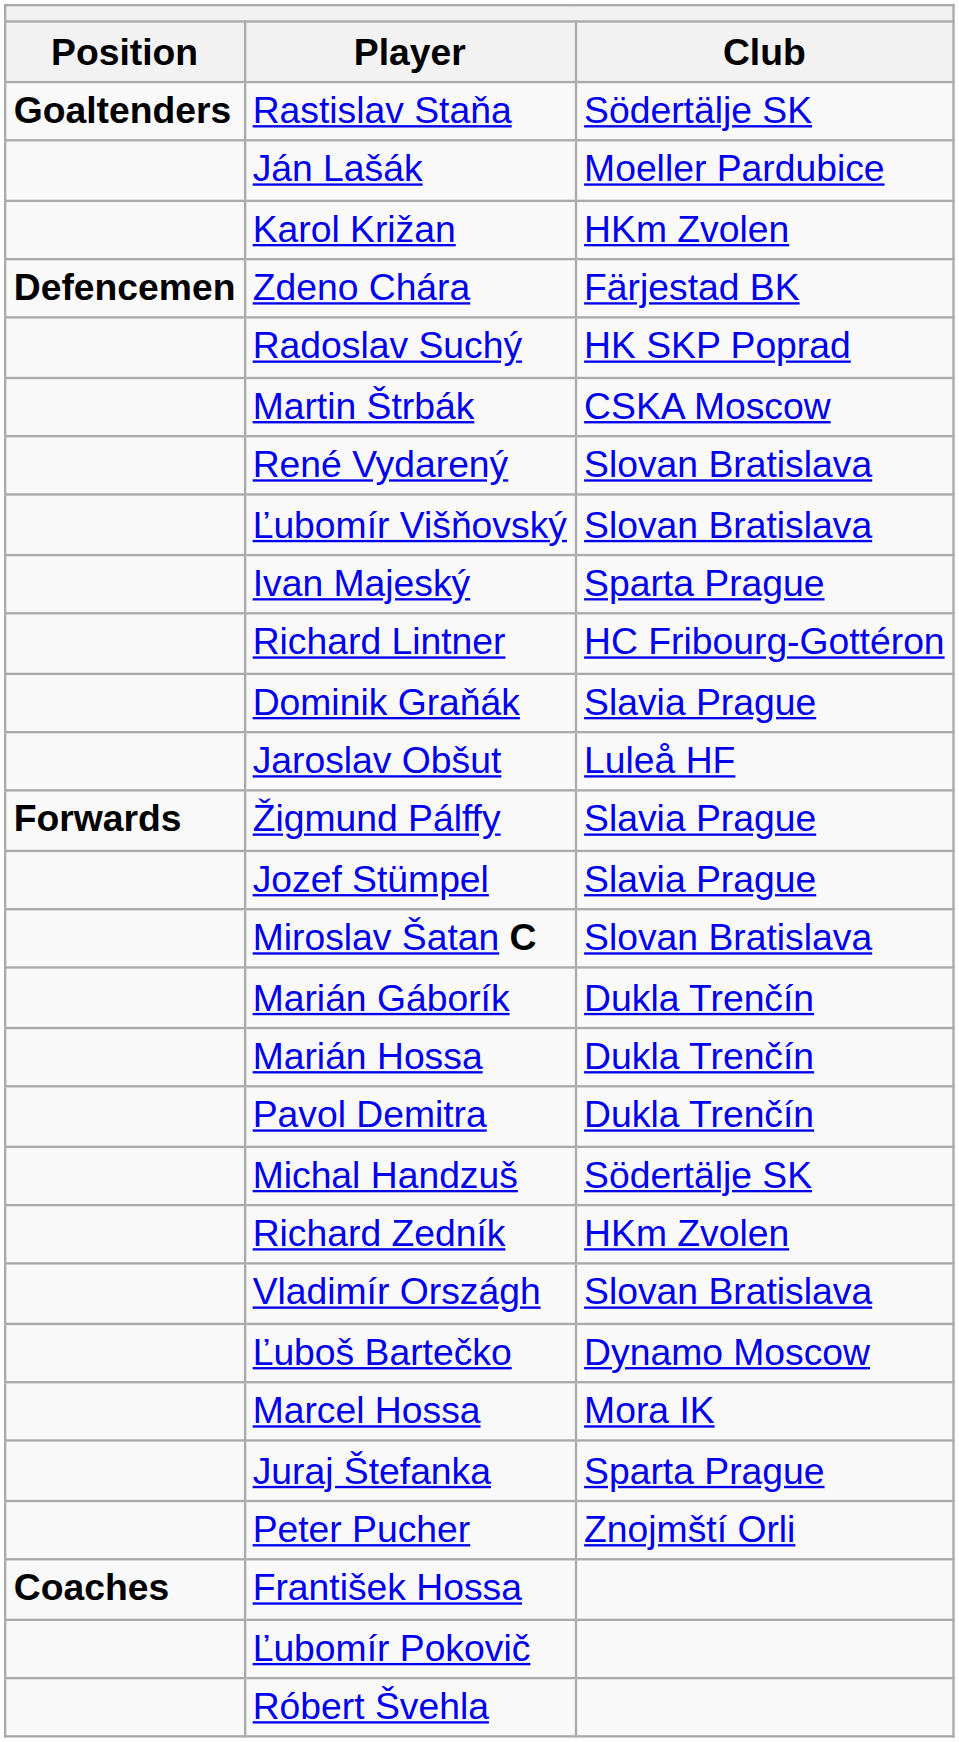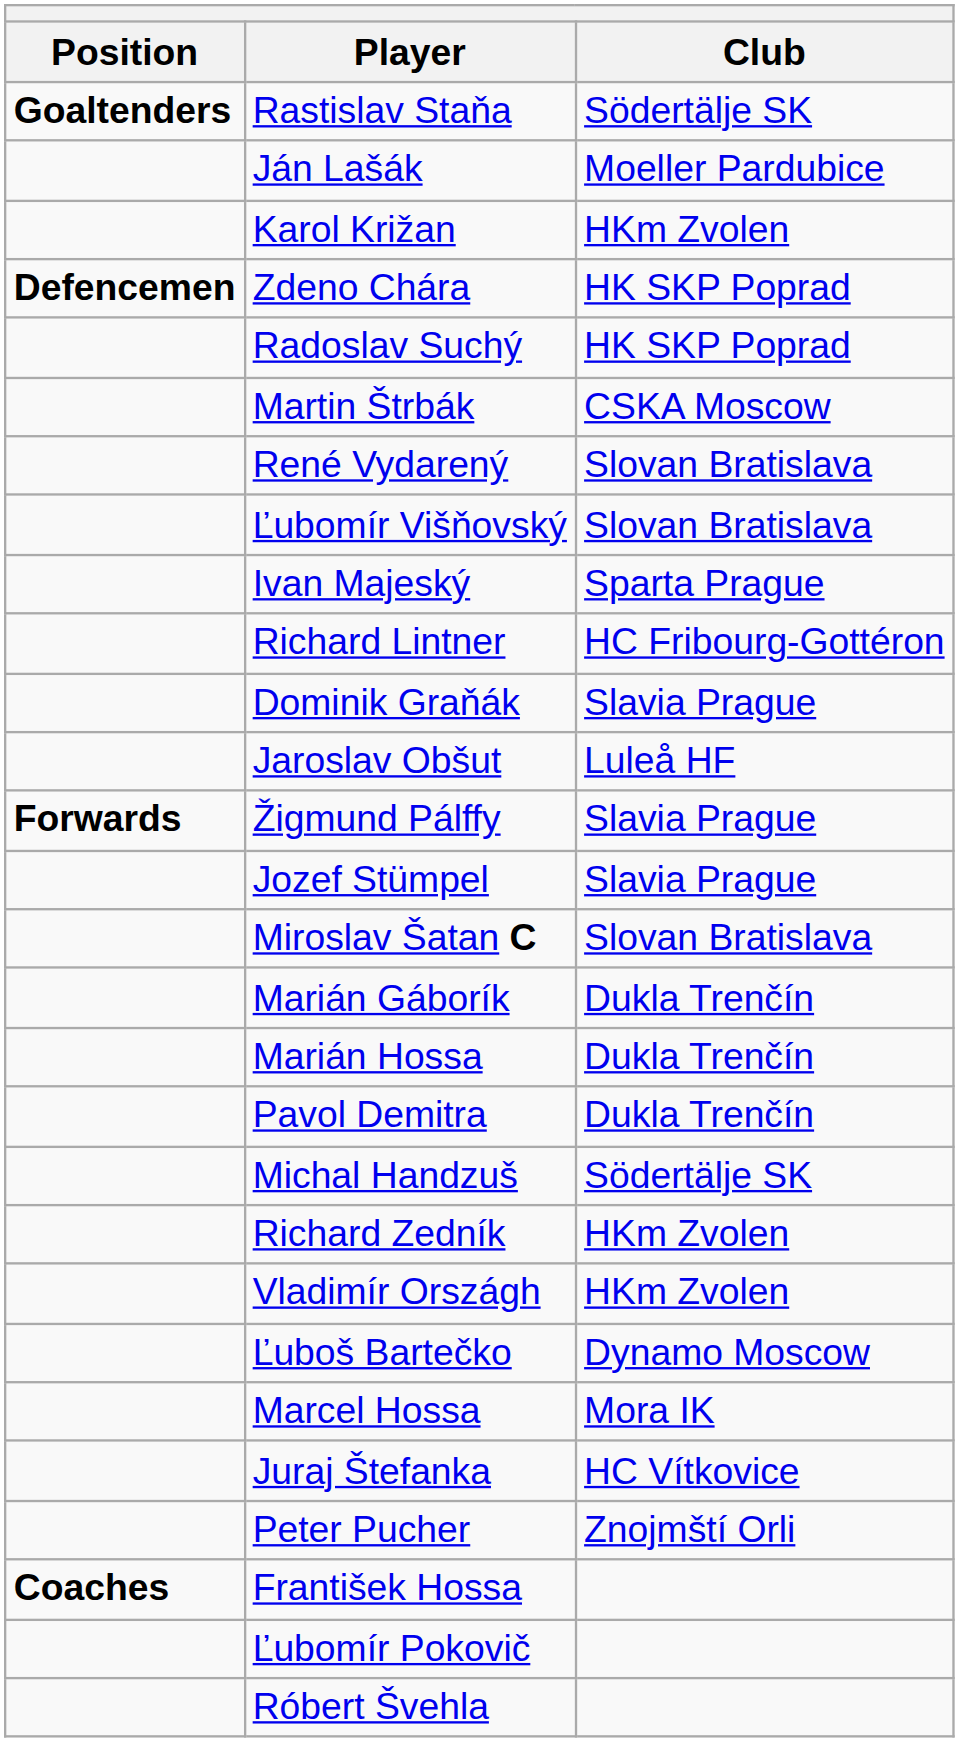 <table class=wikitable>
 <tr>
 <th colspan="7"></th>
 </tr>
 <tr>
 <th>Position</th>
 <th>Player</th>
 <th>Club</th>
 </tr>
 <tr>
 <td><strong>Goaltenders</strong></td>
 <td><a href='#'>Rastislav Staňa</a></td>
 <td><a href='#'>Södertälje SK</a></td>
 </tr>
 <tr>
 <td></td>
 <td><a href='#'>Ján Lašák</a></td>
 <td><a href='#'>Moeller Pardubice</a></td>
 </tr>
 <tr>
 <td></td>
 <td><a href='#'>Karol Križan</a></td>
 <td><a href='#'>HKm Zvolen</a></td>
 </tr>
 <tr>
 <td><strong>Defencemen</strong></td>
 <td><a href='#'>Zdeno Chára</a></td>
-<td><a href='#'>Färjestad BK</a></td>
+<td><a href='#'>HK SKP Poprad</a></td>
 </tr>
 <tr>
 <td></td>
 <td><a href='#'>Radoslav Suchý</a></td>
 <td><a href='#'>HK SKP Poprad</a></td>
 </tr>
 <tr>
 <td></td>
 <td><a href='#'>Martin Štrbák</a></td>
 <td><a href='#'>CSKA Moscow</a></td>
 </tr>
 <tr>
 <td></td>
 <td><a href='#'>René Vydarený</a></td>
 <td><a href='#'>Slovan Bratislava</a></td>
 </tr>
 <tr>
 <td></td>
 <td><a href='#'>Ľubomír Višňovský</a></td>
 <td><a href='#'>Slovan Bratislava</a></td>
 </tr>
 <tr>
 <td></td>
 <td><a href='#'>Ivan Majeský</a></td>
 <td><a href='#'>Sparta Prague</a></td>
 </tr>
 <tr>
 <td></td>
 <td><a href='#'>Richard Lintner</a></td>
 <td><a href='#'>HC Fribourg-Gottéron</a></td>
 </tr>
 <tr>
 <td></td>
 <td><a href='#'>Dominik Graňák</a></td>
 <td><a href='#'>Slavia Prague</a></td>
 </tr>
 <tr>
 <td></td>
 <td><a href='#'>Jaroslav Obšut</a></td>
 <td><a href='#'>Luleå HF</a></td>
 </tr>
 <tr>
 <td><strong>Forwards</strong></td>
 <td><a href='#'>Žigmund Pálffy</a></td>
 <td><a href='#'>Slavia Prague</a></td>
 </tr>
 <tr>
 <td></td>
 <td><a href='#'>Jozef Stümpel</a></td>
 <td><a href='#'>Slavia Prague</a></td>
 </tr>
 <tr>
 <td></td>
 <td><a href='#'>Miroslav Šatan</a> <strong>C</strong></td>
 <td><a href='#'>Slovan Bratislava</a></td>
 </tr>
 <tr>
 <td></td>
 <td><a href='#'>Marián Gáborík</a></td>
 <td><a href='#'>Dukla Trenčín</a></td>
 </tr>
 <tr>
 <td></td>
 <td><a href='#'>Marián Hossa</a></td>
 <td><a href='#'>Dukla Trenčín</a></td>
 </tr>
 <tr>
 <td></td>
 <td><a href='#'>Pavol Demitra</a></td>
 <td><a href='#'>Dukla Trenčín</a></td>
 </tr>
 <tr>
 <td></td>
 <td><a href='#'>Michal Handzuš</a></td>
 <td><a href='#'>Södertälje SK</a></td>
 </tr>
 <tr>
 <td></td>
 <td><a href='#'>Richard Zedník</a></td>
 <td><a href='#'>HKm Zvolen</a></td>
 </tr>
 <tr>
 <td></td>
 <td><a href='#'>Vladimír Országh</a></td>
-<td><a href='#'>Slovan Bratislava</a></td>
+<td><a href='#'>HKm Zvolen</a></td>
 </tr>
 <tr>
 <td></td>
 <td><a href='#'>Ľuboš Bartečko</a></td>
 <td><a href='#'>Dynamo Moscow</a></td>
 </tr>
 <tr>
 <td></td>
 <td><a href='#'>Marcel Hossa</a></td>
 <td><a href='#'>Mora IK</a></td>
 </tr>
 <tr>
 <td></td>
 <td><a href='#'>Juraj Štefanka</a></td>
-<td><a href='#'>Sparta Prague</a></td>
+<td><a href='#'>HC Vítkovice</a></td>
 </tr>
 <tr>
 <td></td>
 <td><a href='#'>Peter Pucher</a></td>
 <td><a href='#'>Znojmští Orli</a></td>
 </tr>
 <tr>
 <td><strong>Coaches</strong></td>
 <td><a href='#'>František Hossa</a></td>
 <td></td>
 </tr>
 <tr>
 <td></td>
 <td><a href='#'>Ľubomír Pokovič</a></td>
 <td></td>
 </tr>
 <tr>
 <td></td>
 <td><a href='#'>Róbert Švehla</a></td>
 <td></td>
 </tr>
 </table>
